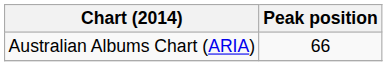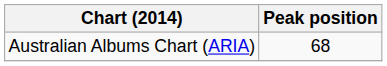 <table class="wikitable">
 <tr>
 <th>Chart (2014)</th>
 <th>Peak position</th>
 </tr>
 <tr>
 <td>Australian Albums Chart (<a href='#'>ARIA</a>)</td>
-<td align="center">66</td>
+<td align="center">68</td>
 </tr>
 <tr>
 </tr>
 </table>
